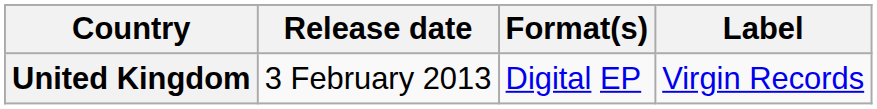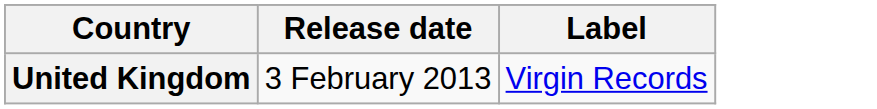 <table class="wikitable plainrowheaders">
 <tr>
 <th scope="col">Country</th>
 <th scope="col">Release date</th>
-<th scope="col">Format(s)</th>
 <th scope="col">Label</th>
 </tr>
 <tr>
 <th scope="row">United Kingdom</th>
 <td>3 February 2013</td>
-<td><a href='#'>Digital</a> <a href='#'>EP</a></td>
 <td><a href='#'>Virgin Records</a></td>
 </tr>
 </table>
